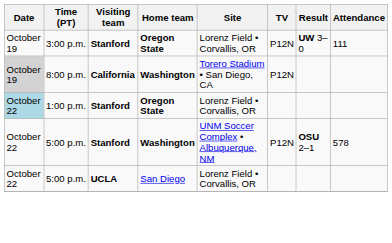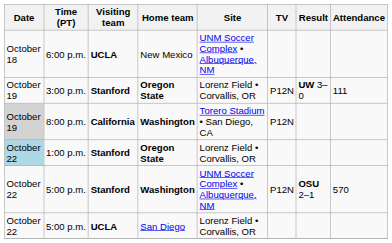 <table class="wikitable" style="font-size:95%;">
 <tr>
 <th>Date</th>
 <th>Time (PT)</th>
 <th>Visiting team</th>
 <th>Home team</th>
 <th>Site</th>
 <th>TV</th>
 <th>Result</th>
 <th>Attendance</th>
+</tr>
+<tr>
+<td>October 18</td>
+<td>6:00 p.m.</td>
+<td><strong>UCLA</strong></td>
+<td>New Mexico</td>
+<td><a href='#'>UNM Soccer Complex</a> • <a href='#'>Albuquerque, NM</a></td>
+<td></td>
+<td></td>
+<td></td>
 </tr>
 <tr>
 <td>October 19</td>
 <td>3:00 p.m.</td>
 <td><strong>Stanford</strong></td>
 <td><strong>Oregon State</strong></td>
 <td>Lorenz Field • Corvallis, OR</td>
 <td>P12N</td>
 <td><strong>UW</strong> 3–0</td>
 <td>111</td>
 </tr>
 <tr>
 <td style="background: lightgrey;">October 19</td>
 <td>8:00 p.m.</td>
 <td><strong>California</strong></td>
 <td><strong>Washington</strong></td>
 <td><a href='#'>Torero Stadium</a> • San Diego, CA</td>
 <td>P12N</td>
 <td></td>
 <td></td>
 </tr>
 <tr>
 <td style="background: lightblue;">October 22</td>
 <td>1:00 p.m.</td>
 <td><strong>Stanford</strong></td>
 <td><strong>Oregon State</strong></td>
 <td>Lorenz Field • Corvallis, OR</td>
 <td></td>
 <td></td>
 <td></td>
 </tr>
 <tr>
 <td>October 22</td>
 <td>5:00 p.m.</td>
 <td><strong>Stanford</strong></td>
 <td><strong>Washington</strong></td>
 <td><a href='#'>UNM Soccer Complex</a> • <a href='#'>Albuquerque, NM</a></td>
 <td>P12N</td>
 <td><strong>OSU</strong> 2–1</td>
-<td>578</td>
+<td>570</td>
 </tr>
 <tr>
 <td>October 22</td>
 <td>5:00 p.m.</td>
 <td><strong>UCLA</strong></td>
 <td><a href='#'>San Diego</a></td>
 <td>Lorenz Field • Corvallis, OR</td>
 <td></td>
 <td></td>
 <td></td>
 </tr>
 <tr>
 </tr>
 </table>
